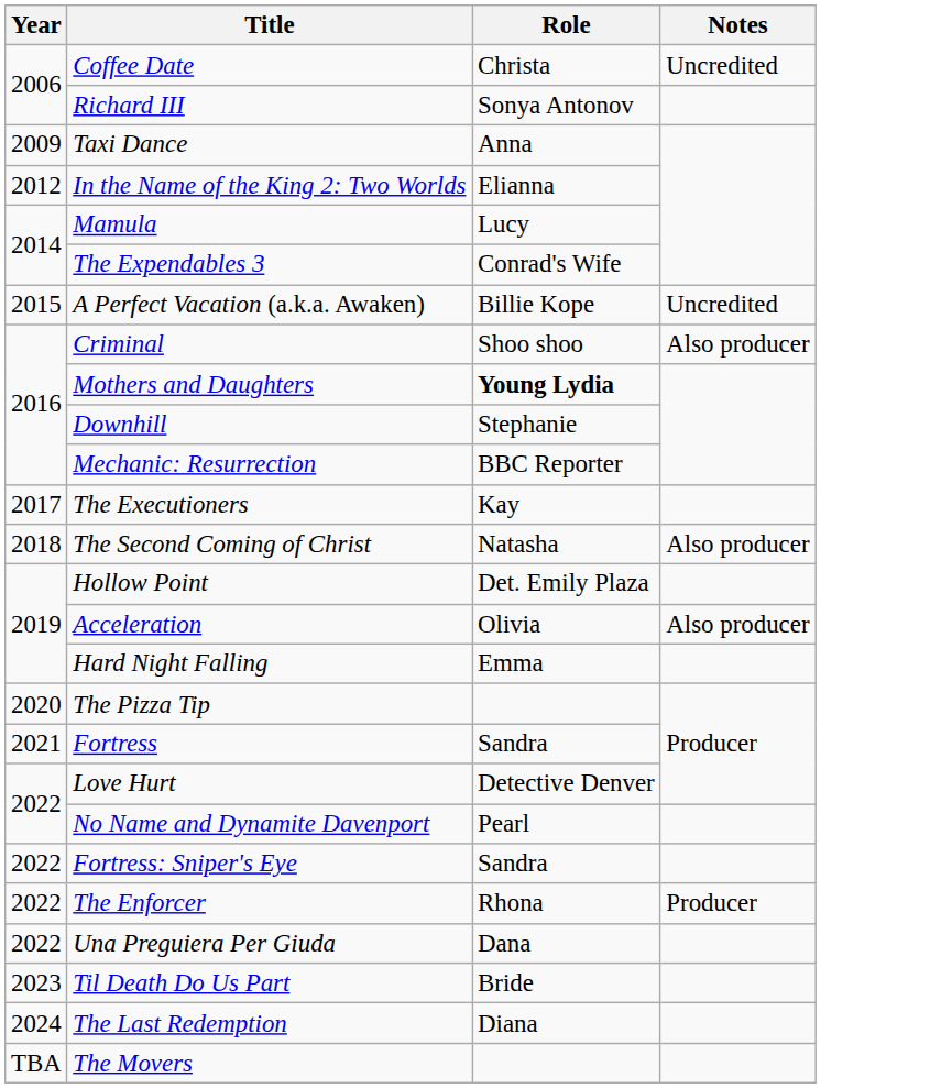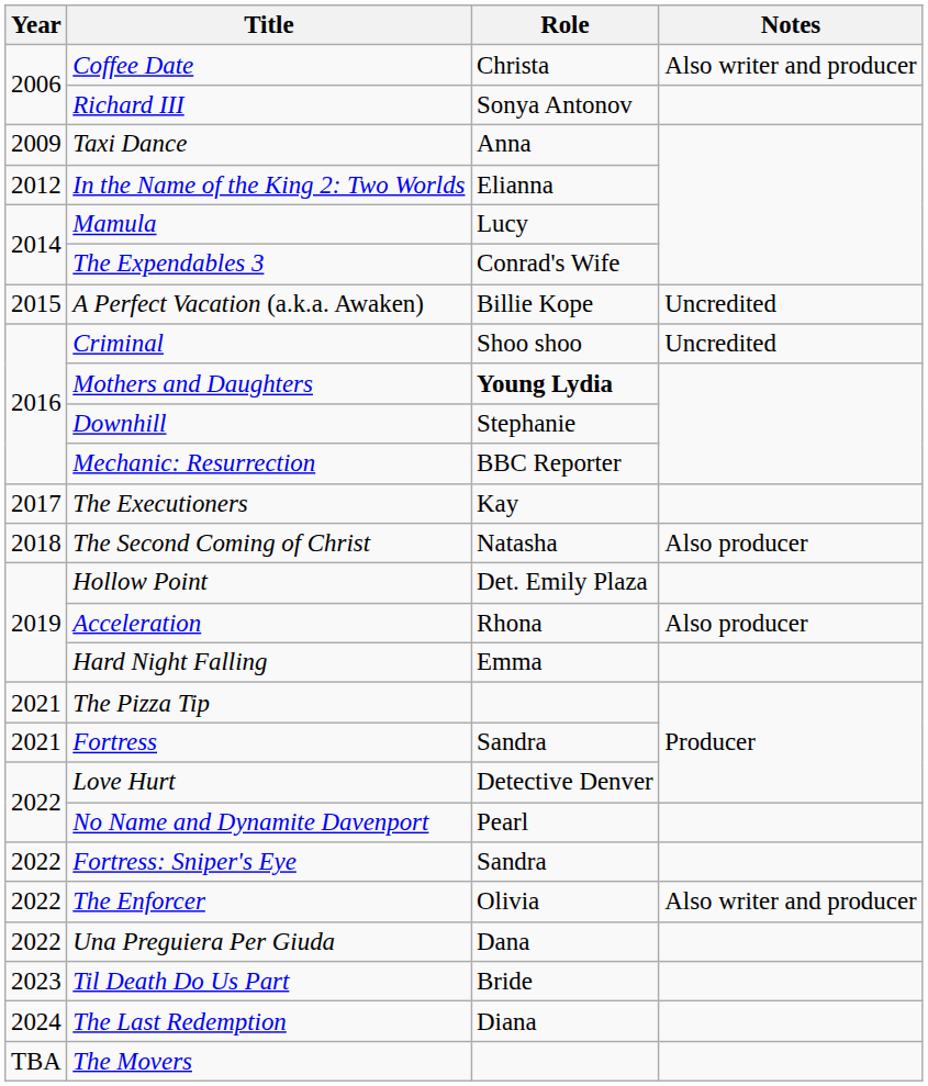 <table class="wikitable sortable">
 <tr>
 <th>Year</th>
 <th>Title</th>
 <th>Role</th>
 <th>Notes</th>
 </tr>
 <tr>
 <td rowspan="2">2006</td>
 <td><em><a href='#'>Coffee Date</a></em></td>
 <td>Christa</td>
-<td>Uncredited</td>
+<td>Also writer and producer</td>
 </tr>
 <tr>
 <td><em><a href='#'>Richard III</a></em></td>
 <td>Sonya Antonov</td>
 <td></td>
 </tr>
 <tr>
 <td>2009</td>
 <td><em>Taxi Dance</em></td>
 <td>Anna</td>
 <td rowspan="4"></td>
 </tr>
 <tr>
 <td>2012</td>
 <td><em><a href='#'>In the Name of the King 2: Two Worlds</a></em></td>
 <td>Elianna</td>
 </tr>
 <tr>
 <td rowspan="2">2014</td>
 <td><em><a href='#'>Mamula</a></em></td>
 <td>Lucy</td>
 </tr>
 <tr>
 <td><em><a href='#'>The Expendables 3</a></em></td>
 <td>Conrad's Wife</td>
 </tr>
 <tr>
 <td>2015</td>
 <td><em>A Perfect Vacation</em> (a.k.a. Awaken)</td>
 <td>Billie Kope</td>
 <td>Uncredited</td>
 </tr>
 <tr>
 <td rowspan="4">2016</td>
 <td><em><a href='#'>Criminal</a></em></td>
 <td>Shoo shoo</td>
-<td>Also producer</td>
+<td>Uncredited</td>
 </tr>
 <tr>
 <td><em><a href='#'>Mothers and Daughters</a></em></td>
 <td><strong>Young Lydia</strong></td>
 <td rowspan="3"></td>
 </tr>
 <tr>
 <td><em><a href='#'>Downhill</a></em></td>
 <td>Stephanie</td>
 </tr>
 <tr>
 <td><em><a href='#'>Mechanic: Resurrection</a></em></td>
 <td>BBC Reporter</td>
 </tr>
 <tr>
 <td>2017</td>
 <td><em>The Executioners</em></td>
 <td>Kay</td>
 <td></td>
 </tr>
 <tr>
 <td>2018</td>
 <td><em>The Second Coming of Christ</em></td>
 <td>Natasha</td>
 <td>Also producer</td>
 </tr>
 <tr>
 <td rowspan="3">2019</td>
 <td><em>Hollow Point</em></td>
 <td>Det. Emily Plaza</td>
 <td></td>
 </tr>
 <tr>
 <td><em><a href='#'>Acceleration</a></em></td>
-<td>Olivia</td>
+<td>Rhona</td>
 <td>Also producer</td>
 </tr>
 <tr>
 <td><em>Hard Night Falling</em></td>
 <td>Emma</td>
 <td></td>
 </tr>
 <tr>
-<td>2020</td>
+<td>2021</td>
 <td><em>The Pizza Tip</em></td>
 <td></td>
 <td rowspan="3">Producer</td>
 </tr>
 <tr>
 <td>2021</td>
 <td><em><a href='#'>Fortress</a></em></td>
 <td>Sandra</td>
 </tr>
 <tr>
 <td rowspan="2">2022</td>
 <td><em>Love Hurt</em></td>
 <td>Detective Denver</td>
 </tr>
 <tr>
 <td><em><a href='#'>No Name and Dynamite Davenport</a></em></td>
 <td>Pearl</td>
 <td></td>
 </tr>
 <tr>
 <td>2022</td>
 <td><em><a href='#'>Fortress: Sniper's Eye</a></em></td>
 <td>Sandra</td>
 <td></td>
 </tr>
 <tr>
 <td>2022</td>
 <td><em><a href='#'>The Enforcer</a></em></td>
-<td>Rhona</td>
-<td>Producer</td>
+<td>Olivia</td>
+<td>Also writer and producer</td>
 </tr>
 <tr>
 <td>2022</td>
 <td><em>Una Preguiera Per Giuda</em></td>
 <td>Dana</td>
 <td></td>
 </tr>
 <tr>
 <td>2023</td>
 <td><em><a href='#'>Til Death Do Us Part</a></em></td>
 <td>Bride</td>
 <td></td>
 </tr>
 <tr>
 <td>2024</td>
 <td><em><a href='#'>The Last Redemption</a></em></td>
 <td>Diana</td>
 <td></td>
 </tr>
 <tr>
 <td>TBA</td>
 <td><em><a href='#'>The Movers</a></em></td>
 <td></td>
 <td></td>
 </tr>
 </table>
